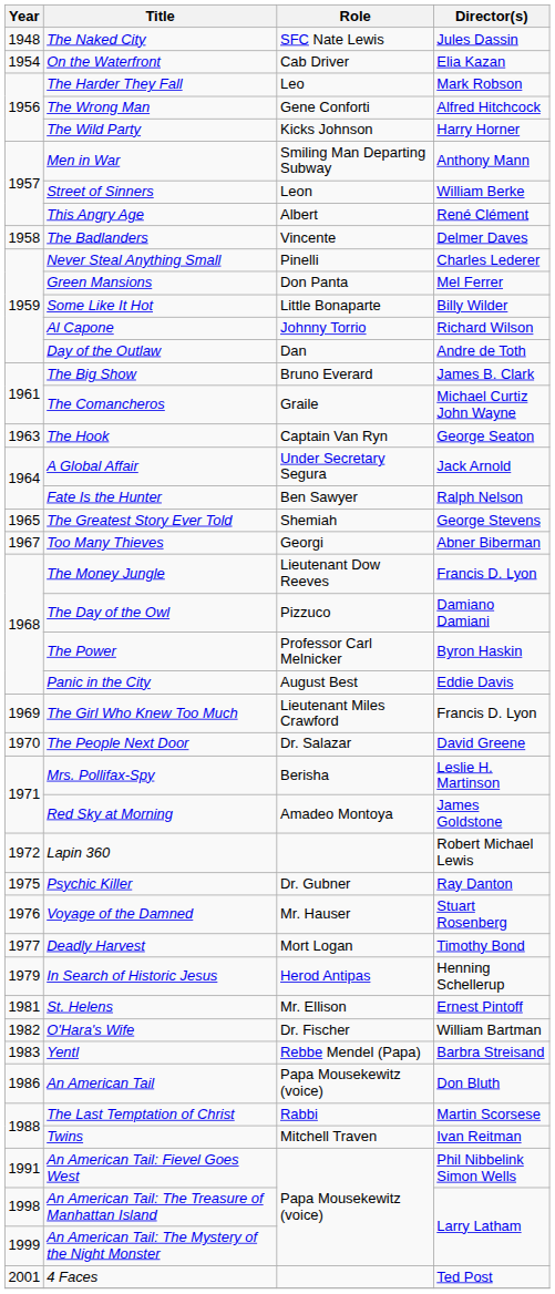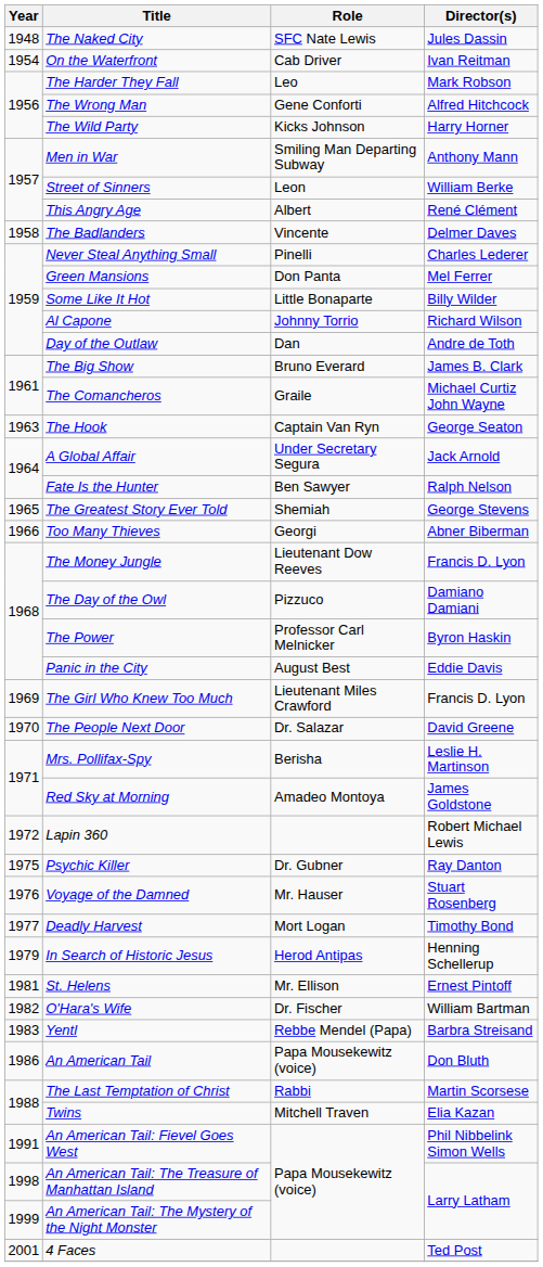 <table class="wikitable sortable">
 <tr>
 <th>Year</th>
 <th>Title</th>
 <th>Role</th>
 <th>Director(s)</th>
 </tr>
 <tr>
 <td>1948</td>
 <td><em><a href='#'>The Naked City</a></em></td>
 <td><a href='#'>SFC</a> Nate Lewis</td>
 <td><a href='#'>Jules Dassin</a></td>
 </tr>
 <tr>
 <td>1954</td>
 <td><em><a href='#'>On the Waterfront</a></em></td>
 <td>Cab Driver</td>
-<td><a href='#'>Elia Kazan</a></td>
+<td><a href='#'>Ivan Reitman</a></td>
 </tr>
 <tr>
 <td rowspan=3>1956</td>
 <td><em><a href='#'>The Harder They Fall</a></em></td>
 <td>Leo</td>
 <td><a href='#'>Mark Robson</a></td>
 </tr>
 <tr>
 <td><em><a href='#'>The Wrong Man</a></em></td>
 <td>Gene Conforti</td>
 <td><a href='#'>Alfred Hitchcock</a></td>
 </tr>
 <tr>
 <td><em><a href='#'>The Wild Party</a></em></td>
 <td>Kicks Johnson</td>
 <td><a href='#'>Harry Horner</a></td>
 </tr>
 <tr>
 <td rowspan=3>1957</td>
 <td><em><a href='#'>Men in War</a></em></td>
 <td>Smiling Man Departing Subway</td>
 <td><a href='#'>Anthony Mann</a></td>
 </tr>
 <tr>
 <td><em><a href='#'>Street of Sinners</a></em></td>
 <td>Leon</td>
 <td><a href='#'>William Berke</a></td>
 </tr>
 <tr>
 <td><em><a href='#'>This Angry Age</a></em></td>
 <td>Albert</td>
 <td><a href='#'>René Clément</a></td>
 </tr>
 <tr>
 <td>1958</td>
 <td><em><a href='#'>The Badlanders</a></em></td>
 <td>Vincente</td>
 <td><a href='#'>Delmer Daves</a></td>
 </tr>
 <tr>
 <td rowspan=5>1959</td>
 <td><em><a href='#'>Never Steal Anything Small</a></em></td>
 <td>Pinelli</td>
 <td><a href='#'>Charles Lederer</a></td>
 </tr>
 <tr>
 <td><em><a href='#'>Green Mansions</a></em></td>
 <td>Don Panta</td>
 <td><a href='#'>Mel Ferrer</a></td>
 </tr>
 <tr>
 <td><em><a href='#'>Some Like It Hot</a></em></td>
 <td>Little Bonaparte</td>
 <td><a href='#'>Billy Wilder</a></td>
 </tr>
 <tr>
 <td><em><a href='#'>Al Capone</a></em></td>
 <td><a href='#'>Johnny Torrio</a></td>
 <td><a href='#'>Richard Wilson</a></td>
 </tr>
 <tr>
 <td><em><a href='#'>Day of the Outlaw</a></em></td>
 <td>Dan</td>
 <td><a href='#'>Andre de Toth</a></td>
 </tr>
 <tr>
 <td rowspan=2>1961</td>
 <td><em><a href='#'>The Big Show</a></em></td>
 <td>Bruno Everard</td>
 <td><a href='#'>James B. Clark</a></td>
 </tr>
 <tr>
 <td><em><a href='#'>The Comancheros</a></em></td>
 <td>Graile</td>
 <td><a href='#'>Michael Curtiz</a><br><a href='#'>John Wayne</a></td>
 </tr>
 <tr>
 <td>1963</td>
 <td><em><a href='#'>The Hook</a></em></td>
 <td>Captain Van Ryn</td>
 <td><a href='#'>George Seaton</a></td>
 </tr>
 <tr>
 <td rowspan=2>1964</td>
 <td><em><a href='#'>A Global Affair</a></em></td>
 <td><a href='#'>Under Secretary</a> Segura</td>
 <td><a href='#'>Jack Arnold</a></td>
 </tr>
 <tr>
 <td><em><a href='#'>Fate Is the Hunter</a></em></td>
 <td>Ben Sawyer</td>
 <td><a href='#'>Ralph Nelson</a></td>
 </tr>
 <tr>
 <td>1965</td>
 <td><em><a href='#'>The Greatest Story Ever Told</a></em></td>
 <td>Shemiah</td>
 <td><a href='#'>George Stevens</a></td>
 </tr>
 <tr>
-<td>1967</td>
+<td>1966</td>
 <td><em><a href='#'>Too Many Thieves</a></em></td>
 <td>Georgi</td>
 <td><a href='#'>Abner Biberman</a></td>
 </tr>
 <tr>
 <td rowspan=4>1968</td>
 <td><em><a href='#'>The Money Jungle</a></em></td>
 <td>Lieutenant Dow Reeves</td>
 <td><a href='#'>Francis D. Lyon</a></td>
 </tr>
 <tr>
 <td><em><a href='#'>The Day of the Owl</a></em></td>
 <td>Pizzuco</td>
 <td><a href='#'>Damiano Damiani</a></td>
 </tr>
 <tr>
 <td><em><a href='#'>The Power</a></em></td>
 <td>Professor Carl Melnicker</td>
 <td><a href='#'>Byron Haskin</a></td>
 </tr>
 <tr>
 <td><em><a href='#'>Panic in the City</a></em></td>
 <td>August Best</td>
 <td><a href='#'>Eddie Davis</a></td>
 </tr>
 <tr>
 <td>1969</td>
 <td><em><a href='#'>The Girl Who Knew Too Much</a></em></td>
 <td>Lieutenant Miles Crawford</td>
 <td>Francis D. Lyon</td>
 </tr>
 <tr>
 <td>1970</td>
 <td><em><a href='#'>The People Next Door</a></em></td>
 <td>Dr. Salazar</td>
 <td><a href='#'>David Greene</a></td>
 </tr>
 <tr>
 <td rowspan=2>1971</td>
 <td><em><a href='#'>Mrs. Pollifax-Spy</a></em></td>
 <td>Berisha</td>
 <td><a href='#'>Leslie H. Martinson</a></td>
 </tr>
 <tr>
 <td><em><a href='#'>Red Sky at Morning</a></em></td>
 <td>Amadeo Montoya</td>
 <td><a href='#'>James Goldstone</a></td>
 </tr>
 <tr>
 <td>1972</td>
 <td><em>Lapin 360</em></td>
 <td></td>
 <td>Robert Michael Lewis</td>
 </tr>
 <tr>
 <td>1975</td>
 <td><em><a href='#'>Psychic Killer</a></em></td>
 <td>Dr. Gubner</td>
 <td><a href='#'>Ray Danton</a></td>
 </tr>
 <tr>
 <td>1976</td>
 <td><em><a href='#'>Voyage of the Damned</a></em></td>
 <td>Mr. Hauser</td>
 <td><a href='#'>Stuart Rosenberg</a></td>
 </tr>
 <tr>
 <td>1977</td>
 <td><em><a href='#'>Deadly Harvest</a></em></td>
 <td>Mort Logan</td>
 <td><a href='#'>Timothy Bond</a></td>
 </tr>
 <tr>
 <td>1979</td>
 <td><em><a href='#'>In Search of Historic Jesus</a></em></td>
 <td><a href='#'>Herod Antipas</a></td>
 <td>Henning Schellerup</td>
 </tr>
 <tr>
 <td>1981</td>
 <td><em><a href='#'>St. Helens</a></em></td>
 <td>Mr. Ellison</td>
 <td><a href='#'>Ernest Pintoff</a></td>
 </tr>
 <tr>
 <td>1982</td>
 <td><em><a href='#'>O'Hara's Wife</a></em></td>
 <td>Dr. Fischer</td>
 <td>William Bartman</td>
 </tr>
 <tr>
 <td>1983</td>
 <td><em><a href='#'>Yentl</a></em></td>
 <td><a href='#'>Rebbe</a> Mendel (Papa)</td>
 <td><a href='#'>Barbra Streisand</a></td>
 </tr>
 <tr>
 <td>1986</td>
 <td><em><a href='#'>An American Tail</a></em></td>
 <td>Papa Mousekewitz (voice)</td>
 <td><a href='#'>Don Bluth</a></td>
 </tr>
 <tr>
 <td rowspan="2">1988</td>
 <td><em><a href='#'>The Last Temptation of Christ</a></em></td>
 <td><a href='#'>Rabbi</a></td>
 <td><a href='#'>Martin Scorsese</a></td>
 </tr>
 <tr>
 <td><em><a href='#'>Twins</a></em></td>
 <td>Mitchell Traven</td>
-<td><a href='#'>Ivan Reitman</a></td>
+<td><a href='#'>Elia Kazan</a></td>
 </tr>
 <tr>
 <td>1991</td>
 <td><em><a href='#'>An American Tail: Fievel Goes West</a></em></td>
 <td rowspan=3>Papa Mousekewitz (voice)</td>
 <td><a href='#'>Phil Nibbelink</a><br><a href='#'>Simon Wells</a></td>
 </tr>
 <tr>
 <td>1998</td>
 <td><em><a href='#'>An American Tail: The Treasure of Manhattan Island</a></em></td>
 <td rowspan=2><a href='#'>Larry Latham</a></td>
 </tr>
 <tr>
 <td>1999</td>
 <td><em><a href='#'>An American Tail: The Mystery of the Night Monster</a></em></td>
 </tr>
 <tr>
 <td>2001</td>
 <td><em>4 Faces</em></td>
 <td></td>
 <td><a href='#'>Ted Post</a></td>
 </tr>
 <tr>
 </tr>
 </table>
